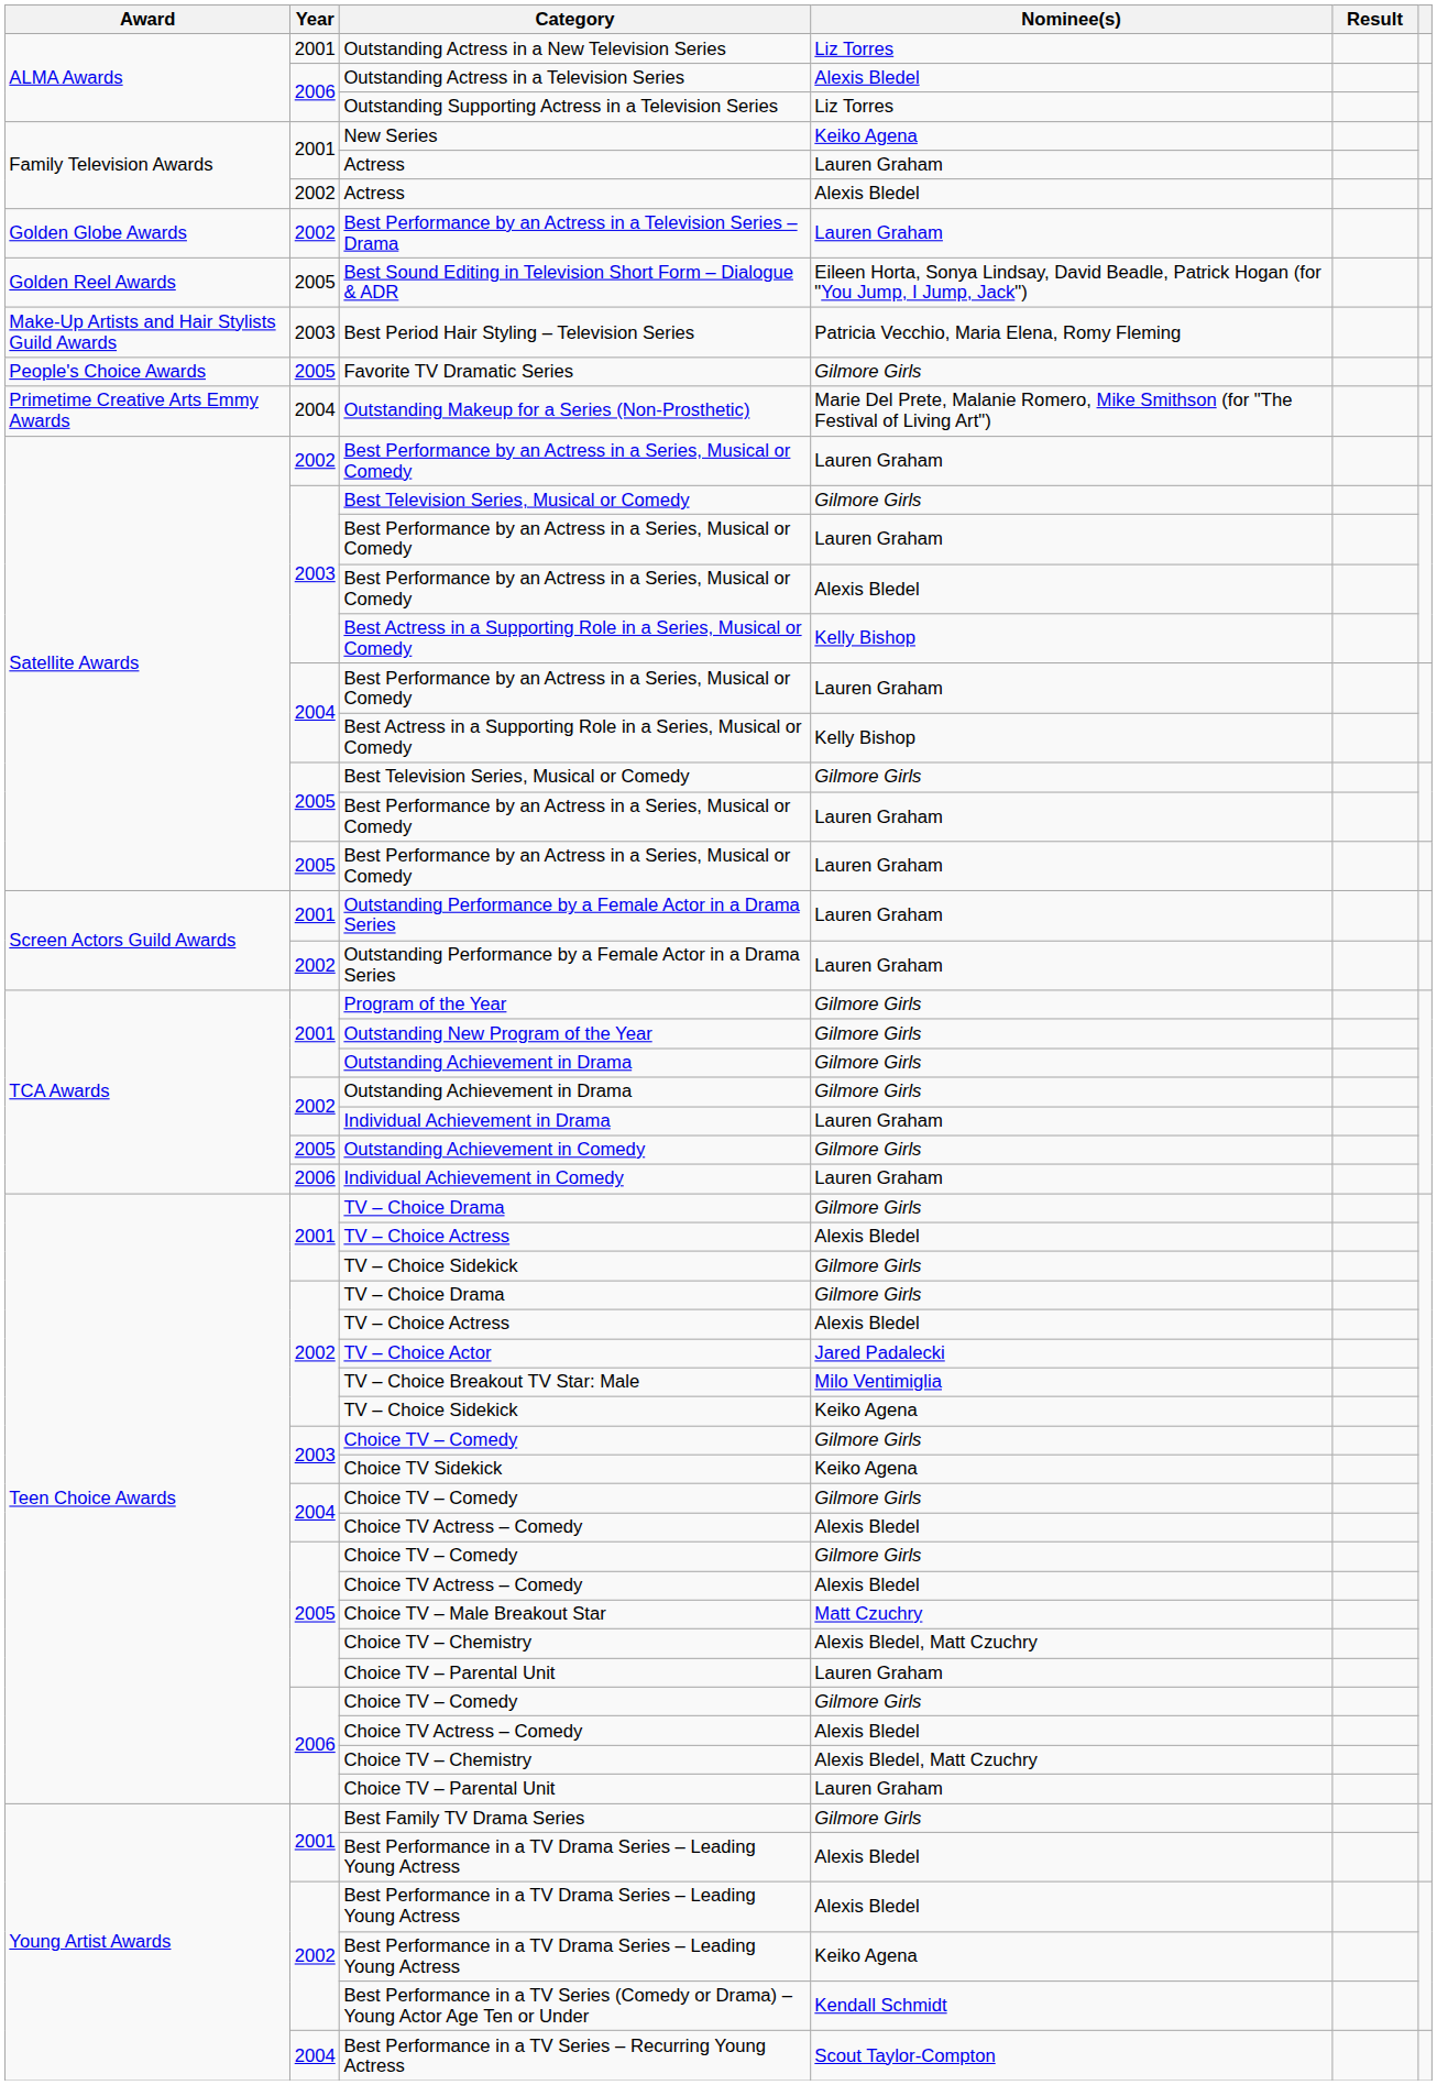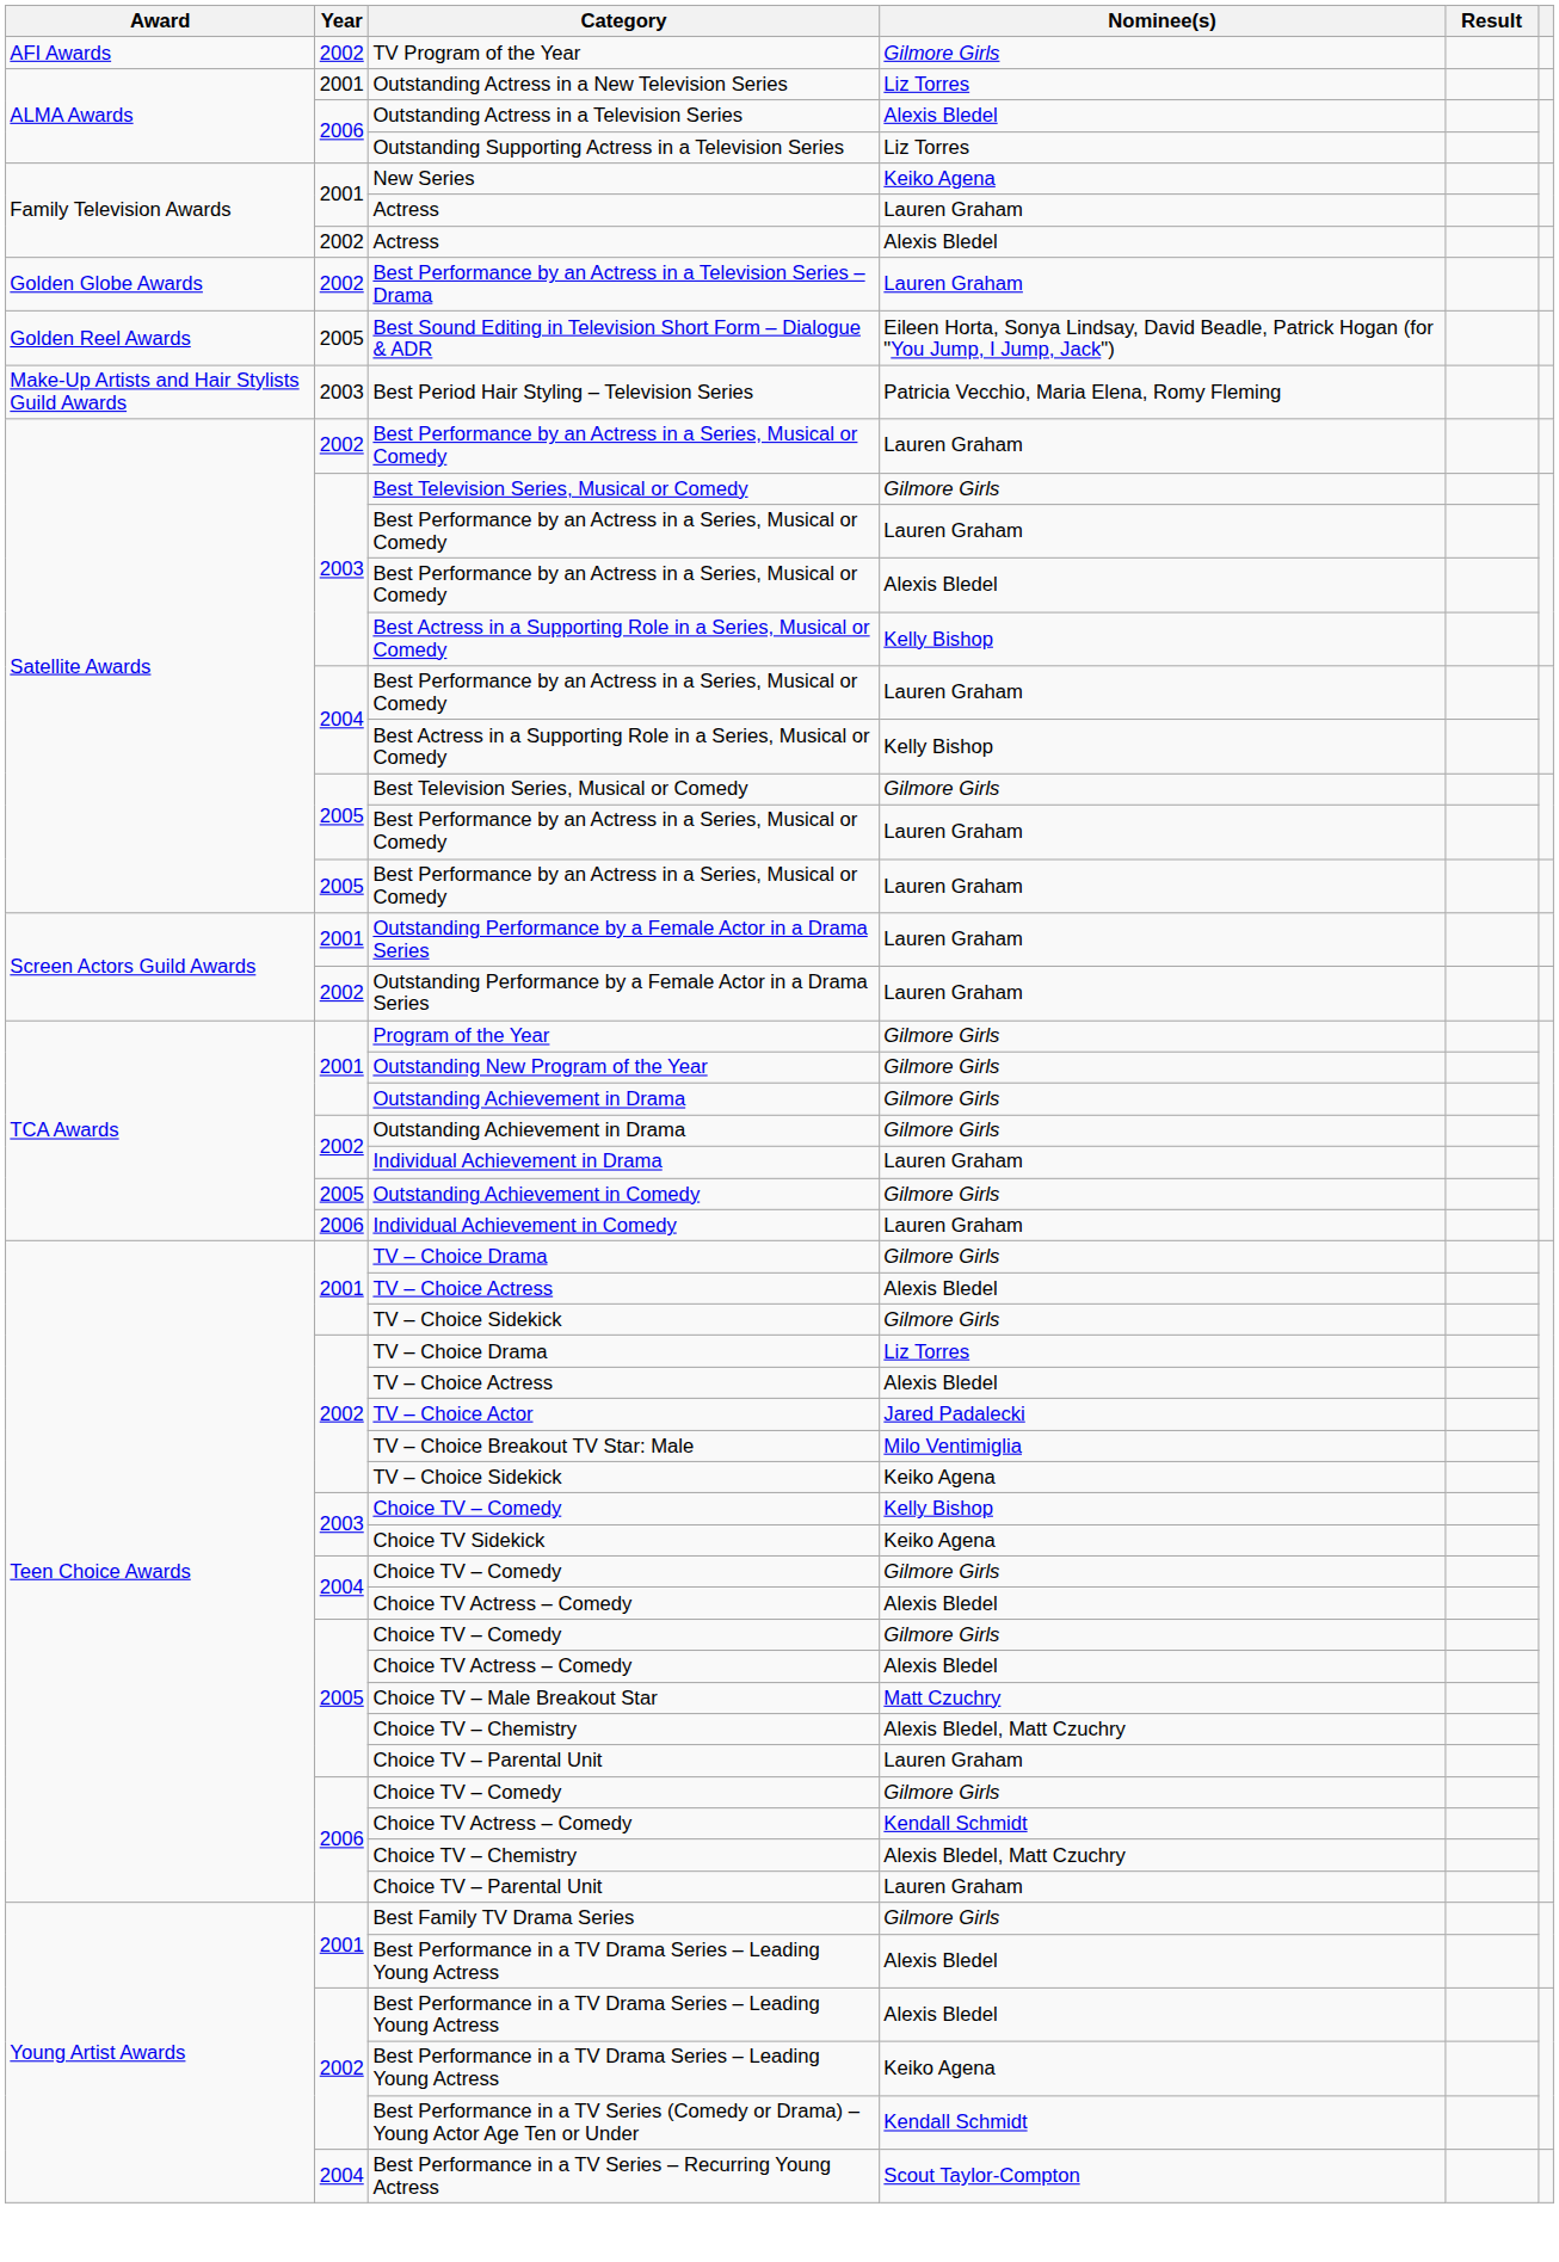 <table class="wikitable sortable plainrowheaders" summary="TBD">
 <tr>
 <th scope="col" style="width:20%;">Award</th>
 <th scope="col" style="width:3%;">Year</th>
 <th scope="col" style="width:33%;">Category</th>
 <th scope="col">Nominee(s)</th>
 <th scope="col" style="width:6%;">Result</th>
 <th scope="col" class="unsortable" style="width:1%;"></th>
+</tr>
+<tr>
+<td><a href='#'>AFI Awards</a></td>
+<td align="center"><a href='#'>2002</a></td>
+<td>TV Program of the Year</td>
+<td><em><a href='#'>Gilmore Girls</a></em></td>
+<td></td>
+<td align="center"></td>
 </tr>
 <tr>
 <td rowspan="3"><a href='#'>ALMA Awards</a></td>
 <td align="center">2001</td>
 <td>Outstanding Actress in a New Television Series</td>
 <td><a href='#'>Liz Torres</a></td>
 <td></td>
 <td align="center"></td>
 </tr>
 <tr>
 <td align="center" rowspan="2"><a href='#'>2006</a></td>
 <td>Outstanding Actress in a Television Series</td>
 <td><a href='#'>Alexis Bledel</a></td>
 <td></td>
 <td align="center" rowspan="2"></td>
 </tr>
 <tr>
 <td>Outstanding Supporting Actress in a Television Series</td>
 <td>Liz Torres</td>
 <td></td>
 </tr>
 <tr>
 <td rowspan="3">Family Television Awards</td>
 <td align="center" rowspan="2">2001</td>
 <td>New Series</td>
 <td><a href='#'>Keiko Agena</a></td>
 <td></td>
 <td align="center" rowspan="2"></td>
 </tr>
 <tr>
 <td>Actress</td>
 <td>Lauren Graham</td>
 <td></td>
 </tr>
 <tr>
 <td align="center">2002</td>
 <td>Actress</td>
 <td>Alexis Bledel</td>
 <td></td>
 <td align="center"></td>
 </tr>
 <tr>
 <td><a href='#'>Golden Globe Awards</a></td>
 <td align="center"><a href='#'>2002</a></td>
 <td><a href='#'>Best Performance by an Actress in a Television Series – Drama</a></td>
 <td><a href='#'>Lauren Graham</a></td>
 <td></td>
 <td align="center"></td>
 </tr>
 <tr>
 <td><a href='#'>Golden Reel Awards</a></td>
 <td align="center">2005</td>
 <td><a href='#'>Best Sound Editing in Television Short Form – Dialogue & ADR</a></td>
 <td>Eileen Horta, Sonya Lindsay, David Beadle, Patrick Hogan (for "<a href='#'>You Jump, I Jump, Jack</a>")</td>
 <td></td>
 <td align="center"></td>
 </tr>
 <tr>
 <td><a href='#'>Make-Up Artists and Hair Stylists Guild Awards</a></td>
 <td align="center">2003</td>
 <td>Best Period Hair Styling – Television Series</td>
 <td>Patricia Vecchio, Maria Elena, Romy Fleming</td>
-<td></td>
-<td align="center"></td>
-</tr>
-<tr>
-<td><a href='#'>People's Choice Awards</a></td>
-<td align="center"><a href='#'>2005</a></td>
-<td>Favorite TV Dramatic Series</td>
-<td><em>Gilmore Girls</em></td>
-<td></td>
-<td align="center"></td>
-</tr>
-<tr>
-<td><a href='#'>Primetime Creative Arts Emmy Awards</a></td>
-<td align="center">2004</td>
-<td><a href='#'>Outstanding Makeup for a Series (Non-Prosthetic)</a></td>
-<td>Marie Del Prete, Malanie Romero, <a href='#'>Mike Smithson</a> (for "The Festival of Living Art")</td>
 <td></td>
 <td align="center"></td>
 </tr>
 <tr>
 <td rowspan="10"><a href='#'>Satellite Awards</a></td>
 <td align="center"><a href='#'>2002</a></td>
 <td><a href='#'>Best Performance by an Actress in a Series, Musical or Comedy</a></td>
 <td>Lauren Graham</td>
 <td></td>
 <td align="center"></td>
 </tr>
 <tr>
 <td align="center" rowspan="4"><a href='#'>2003</a></td>
 <td><a href='#'>Best Television Series, Musical or Comedy</a></td>
 <td><em>Gilmore Girls</em></td>
 <td></td>
 <td align="center" rowspan="4"></td>
 </tr>
 <tr>
 <td>Best Performance by an Actress in a Series, Musical or Comedy</td>
 <td>Lauren Graham</td>
 <td></td>
 </tr>
 <tr>
 <td>Best Performance by an Actress in a Series, Musical or Comedy</td>
 <td>Alexis Bledel</td>
 <td></td>
 </tr>
 <tr>
 <td><a href='#'>Best Actress in a Supporting Role in a Series, Musical or Comedy</a></td>
 <td><a href='#'>Kelly Bishop</a></td>
 <td></td>
 </tr>
 <tr>
 <td align="center" rowspan="2"><a href='#'>2004</a></td>
 <td>Best Performance by an Actress in a Series, Musical or Comedy</td>
 <td>Lauren Graham</td>
 <td></td>
 <td align="center" rowspan="2"></td>
 </tr>
 <tr>
 <td>Best Actress in a Supporting Role in a Series, Musical or Comedy</td>
 <td>Kelly Bishop</td>
 <td></td>
 </tr>
 <tr>
 <td align="center" rowspan="2"><a href='#'>2005</a></td>
 <td>Best Television Series, Musical or Comedy</td>
 <td><em>Gilmore Girls</em></td>
 <td></td>
 <td align="center" rowspan="2"></td>
 </tr>
 <tr>
 <td>Best Performance by an Actress in a Series, Musical or Comedy</td>
 <td>Lauren Graham</td>
 <td></td>
 </tr>
 <tr>
 <td align="center"><a href='#'>2005</a></td>
 <td>Best Performance by an Actress in a Series, Musical or Comedy</td>
 <td>Lauren Graham</td>
 <td></td>
 <td align="center"></td>
 </tr>
 <tr>
 <td rowspan="2"><a href='#'>Screen Actors Guild Awards</a></td>
 <td align="center"><a href='#'>2001</a></td>
 <td><a href='#'>Outstanding Performance by a Female Actor in a Drama Series</a></td>
 <td>Lauren Graham</td>
 <td></td>
 <td align="center"></td>
 </tr>
 <tr>
 <td align="center"><a href='#'>2002</a></td>
 <td>Outstanding Performance by a Female Actor in a Drama Series</td>
 <td>Lauren Graham</td>
 <td></td>
 <td align="center"></td>
 </tr>
 <tr>
 <td rowspan="7"><a href='#'>TCA Awards</a></td>
 <td align="center" rowspan="3"><a href='#'>2001</a></td>
 <td><a href='#'>Program of the Year</a></td>
 <td><em>Gilmore Girls</em></td>
 <td></td>
 <td align="center" rowspan="7"></td>
 </tr>
 <tr>
 <td><a href='#'>Outstanding New Program of the Year</a></td>
 <td><em>Gilmore Girls</em></td>
 <td></td>
 </tr>
 <tr>
 <td><a href='#'>Outstanding Achievement in Drama</a></td>
 <td><em>Gilmore Girls</em></td>
 <td></td>
 </tr>
 <tr>
 <td align="center" rowspan="2"><a href='#'>2002</a></td>
 <td>Outstanding Achievement in Drama</td>
 <td><em>Gilmore Girls</em></td>
 <td></td>
 </tr>
 <tr>
 <td><a href='#'>Individual Achievement in Drama</a></td>
 <td>Lauren Graham</td>
 <td></td>
 </tr>
 <tr>
 <td align="center"><a href='#'>2005</a></td>
 <td><a href='#'>Outstanding Achievement in Comedy</a></td>
 <td><em>Gilmore Girls</em></td>
 <td></td>
 </tr>
 <tr>
 <td align="center"><a href='#'>2006</a></td>
 <td><a href='#'>Individual Achievement in Comedy</a></td>
 <td>Lauren Graham</td>
 <td></td>
 </tr>
 <tr>
 <td rowspan="21"><a href='#'>Teen Choice Awards</a></td>
 <td align="center" rowspan="3"><a href='#'>2001</a></td>
 <td><a href='#'>TV – Choice Drama</a></td>
 <td><em>Gilmore Girls</em></td>
 <td></td>
 <td align="center" rowspan="21"></td>
 </tr>
 <tr>
 <td><a href='#'>TV – Choice Actress</a></td>
 <td>Alexis Bledel</td>
 <td></td>
 </tr>
 <tr>
 <td>TV – Choice Sidekick</td>
 <td><em>Gilmore Girls</em></td>
 <td></td>
 </tr>
 <tr>
 <td align="center" rowspan="5"><a href='#'>2002</a></td>
 <td>TV – Choice Drama</td>
-<td><em>Gilmore Girls</em></td>
+<td><a href='#'>Liz Torres</a></td>
 <td></td>
 </tr>
 <tr>
 <td>TV – Choice Actress</td>
 <td>Alexis Bledel</td>
 <td></td>
 </tr>
 <tr>
 <td><a href='#'>TV – Choice Actor</a></td>
 <td><a href='#'>Jared Padalecki</a></td>
 <td></td>
 </tr>
 <tr>
 <td>TV – Choice Breakout TV Star: Male</td>
 <td><a href='#'>Milo Ventimiglia</a></td>
 <td></td>
 </tr>
 <tr>
 <td>TV – Choice Sidekick</td>
 <td>Keiko Agena</td>
 <td></td>
 </tr>
 <tr>
 <td align="center" rowspan="2"><a href='#'>2003</a></td>
 <td><a href='#'>Choice TV – Comedy</a></td>
-<td><em>Gilmore Girls</em></td>
+<td><a href='#'>Kelly Bishop</a></td>
 <td></td>
 </tr>
 <tr>
 <td>Choice TV Sidekick</td>
 <td>Keiko Agena</td>
 <td></td>
 </tr>
 <tr>
 <td align="center" rowspan="2"><a href='#'>2004</a></td>
 <td>Choice TV – Comedy</td>
 <td><em>Gilmore Girls</em></td>
 <td></td>
 </tr>
 <tr>
 <td>Choice TV Actress – Comedy</td>
 <td>Alexis Bledel</td>
 <td></td>
 </tr>
 <tr>
 <td align="center" rowspan="5"><a href='#'>2005</a></td>
 <td>Choice TV – Comedy</td>
 <td><em>Gilmore Girls</em></td>
 <td></td>
 </tr>
 <tr>
 <td>Choice TV Actress – Comedy</td>
 <td>Alexis Bledel</td>
 <td></td>
 </tr>
 <tr>
 <td>Choice TV – Male Breakout Star</td>
 <td><a href='#'>Matt Czuchry</a></td>
 <td></td>
 </tr>
 <tr>
 <td>Choice TV – Chemistry</td>
 <td>Alexis Bledel, Matt Czuchry</td>
 <td></td>
 </tr>
 <tr>
 <td>Choice TV – Parental Unit</td>
 <td>Lauren Graham</td>
 <td></td>
 </tr>
 <tr>
 <td align="center" rowspan="4"><a href='#'>2006</a></td>
 <td>Choice TV – Comedy</td>
 <td><em>Gilmore Girls</em></td>
 <td></td>
 </tr>
 <tr>
 <td>Choice TV Actress – Comedy</td>
-<td>Alexis Bledel</td>
+<td><a href='#'>Kendall Schmidt</a></td>
 <td></td>
 </tr>
 <tr>
 <td>Choice TV – Chemistry</td>
 <td>Alexis Bledel, Matt Czuchry</td>
 <td></td>
 </tr>
 <tr>
 <td>Choice TV – Parental Unit</td>
 <td>Lauren Graham</td>
 <td></td>
 </tr>
 <tr>
 <td rowspan="6"><a href='#'>Young Artist Awards</a></td>
 <td align="center" rowspan="2"><a href='#'>2001</a></td>
 <td>Best Family TV Drama Series</td>
 <td><em>Gilmore Girls</em></td>
 <td></td>
 <td align="center" rowspan="2"></td>
 </tr>
 <tr>
 <td>Best Performance in a TV Drama Series – Leading Young Actress</td>
 <td>Alexis Bledel</td>
 <td></td>
 </tr>
 <tr>
 <td align="center" rowspan="3"><a href='#'>2002</a></td>
 <td>Best Performance in a TV Drama Series – Leading Young Actress</td>
 <td>Alexis Bledel</td>
 <td></td>
 <td align="center" rowspan="3"></td>
 </tr>
 <tr>
 <td>Best Performance in a TV Drama Series – Leading Young Actress</td>
 <td>Keiko Agena</td>
 <td></td>
 </tr>
 <tr>
 <td>Best Performance in a TV Series (Comedy or Drama) – Young Actor Age Ten or Under</td>
 <td><a href='#'>Kendall Schmidt</a></td>
 <td></td>
 </tr>
 <tr>
 <td align="center"><a href='#'>2004</a></td>
 <td>Best Performance in a TV Series – Recurring Young Actress</td>
 <td><a href='#'>Scout Taylor-Compton</a></td>
 <td></td>
 <td align="center"></td>
 </tr>
 </table>
